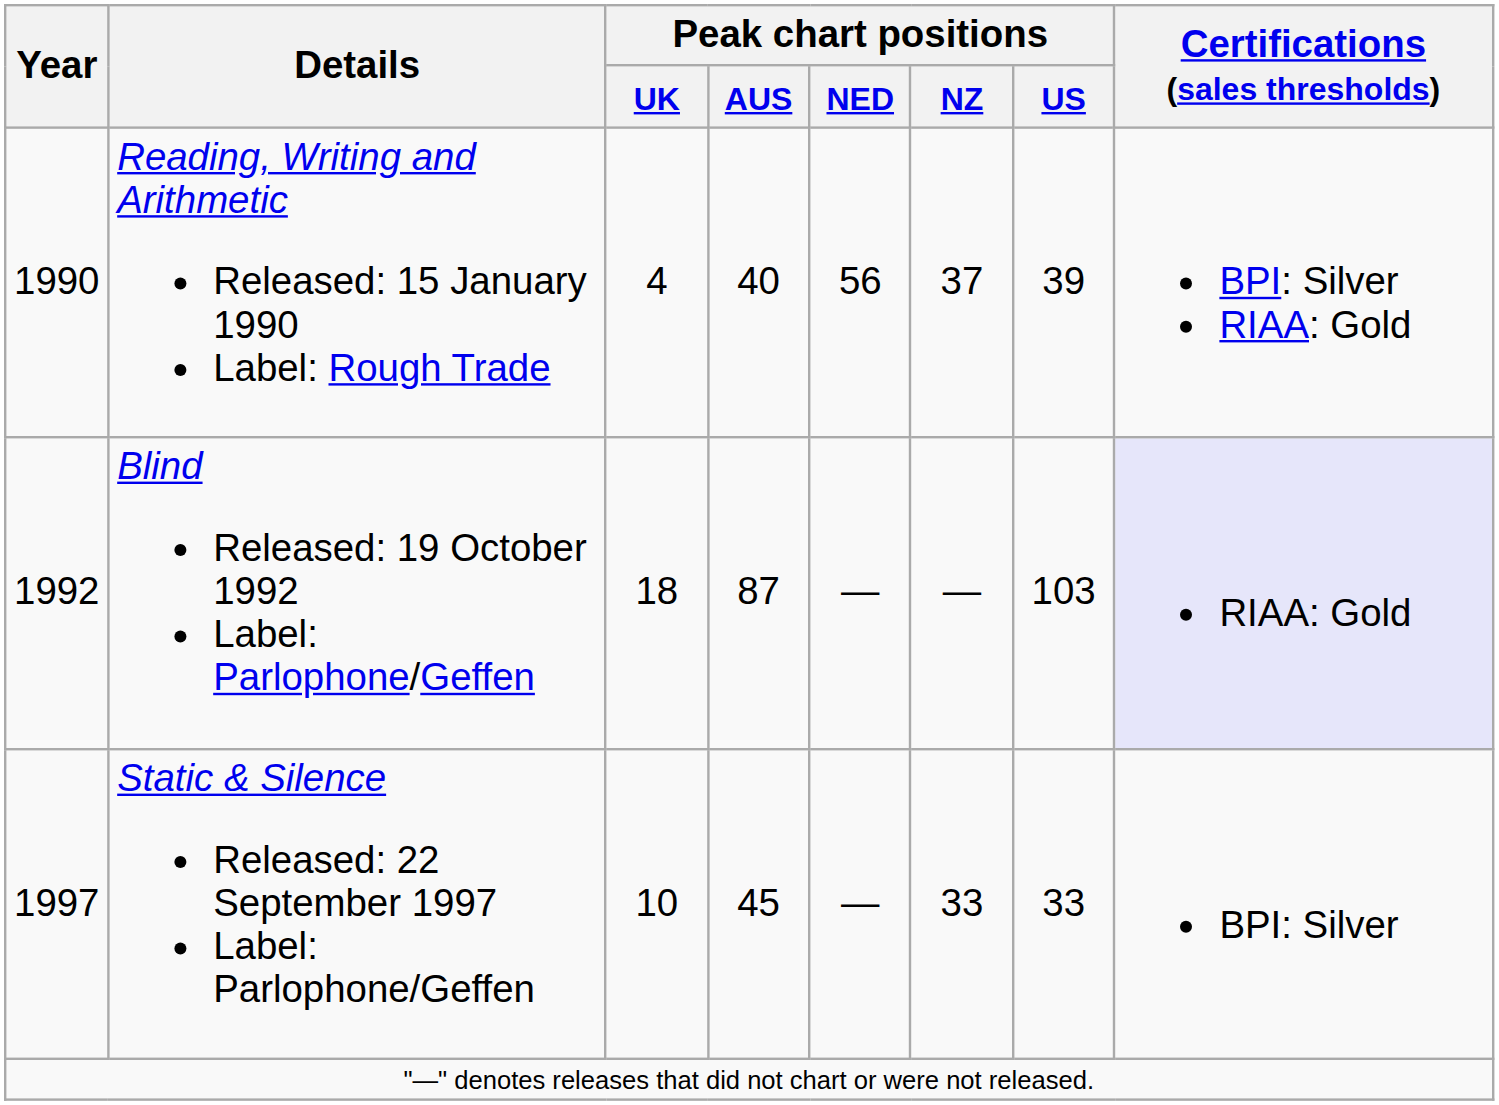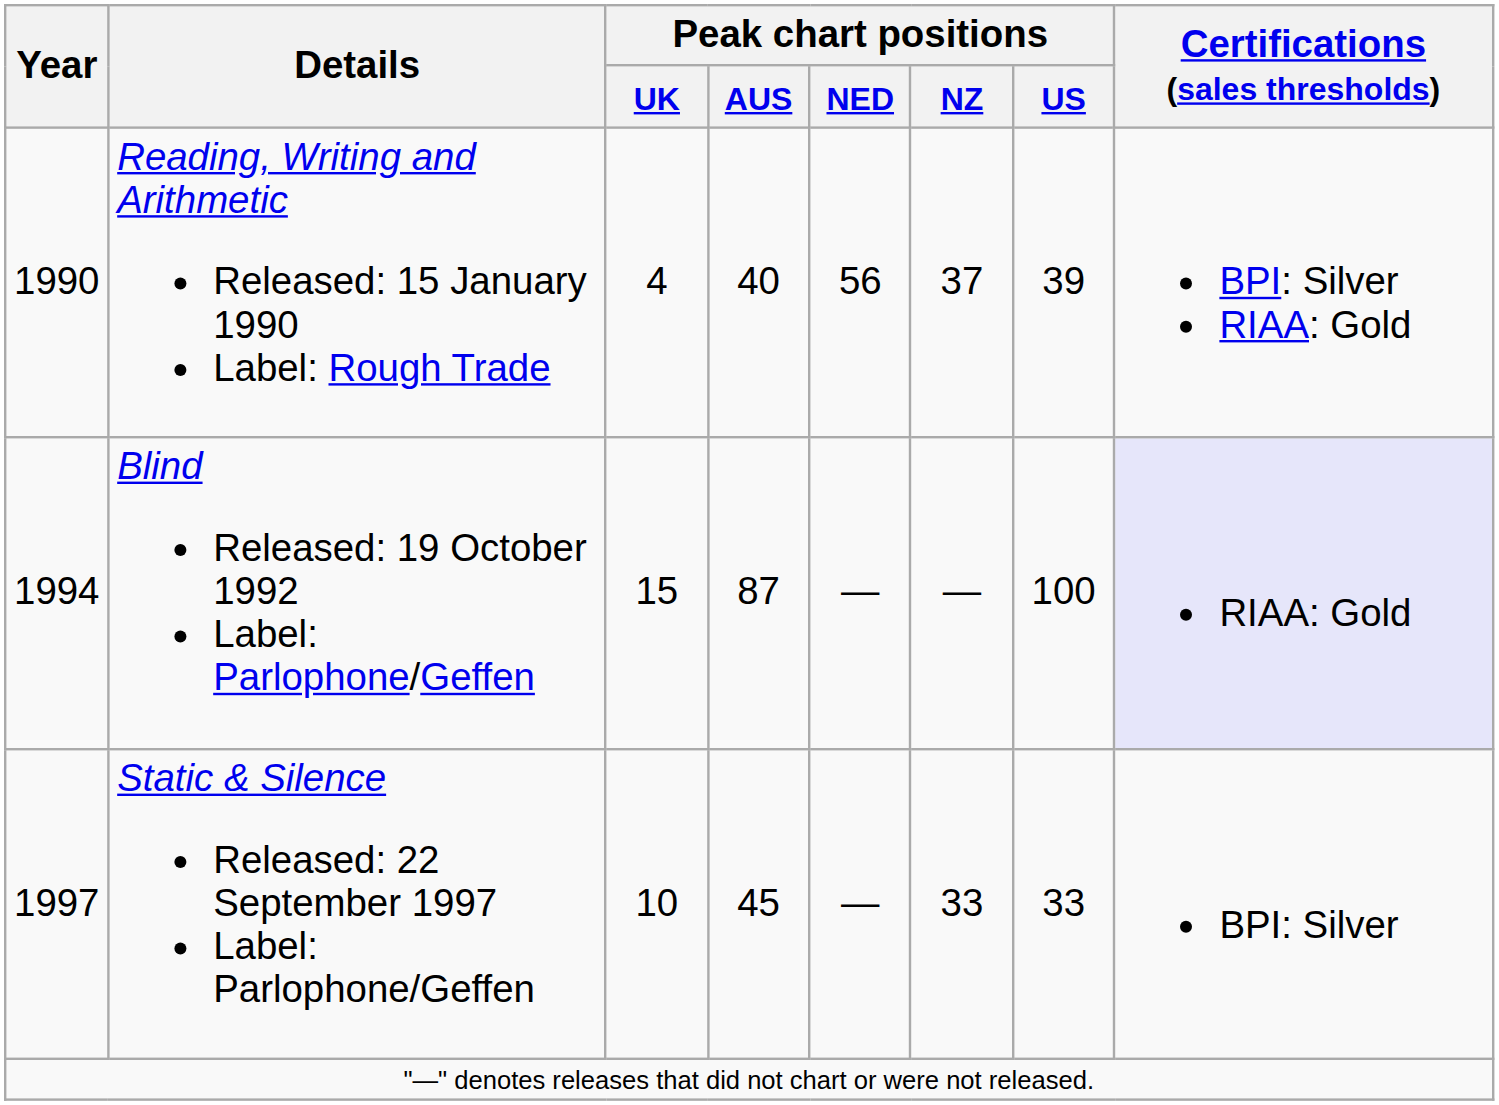 <table class="wikitable">
 <tr>
 <th rowspan="2">Year</th>
 <th rowspan="2" style="width:200px;">Details</th>
 <th colspan="5">Peak chart positions</th>
 <th rowspan="2" style="width:150px;"><a href='#'>Certifications</a><br><small>(<a href='#'>sales thresholds</a>)</small></th>
 </tr>
 <tr>
 <th width="35"><small><a href='#'>UK</a><br></small></th>
 <th width="35"><small><a href='#'>AUS</a></small><br></th>
 <th width="35"><small><a href='#'>NED</a></small><br></th>
 <th width="35"><small><a href='#'>NZ</a></small><br></th>
 <th width="35"><small><a href='#'>US</a></small><br></th>
 </tr>
 <tr>
 <td>1990</td>
 <td><em><a href='#'>Reading, Writing and Arithmetic</a></em><br><ul><li>Released: 15 January 1990</li><li>Label: <a href='#'>Rough Trade</a></li></ul></td>
 <td style="text-align:center;">4</td>
 <td style="text-align:center;">40</td>
 <td style="text-align:center;">56</td>
 <td style="text-align:center;">37</td>
 <td style="text-align:center;">39</td>
 <td><br><ul><li><a href='#'>BPI</a>: Silver</li><li><a href='#'>RIAA</a>: Gold</li></ul></td>
 </tr>
 <tr>
-<td>1992</td>
+<td>1994</td>
 <td><em><a href='#'>Blind</a></em><br><ul><li>Released: 19 October 1992</li><li>Label: <a href='#'>Parlophone</a>/<a href='#'>Geffen</a></li></ul></td>
-<td style="text-align:center;">18</td>
+<td style="text-align:center;">15</td>
 <td style="text-align:center;">87</td>
 <td style="text-align:center;">—</td>
 <td style="text-align:center;">—</td>
-<td style="text-align:center;">103</td>
+<td style="text-align:center;">100</td>
 <td style="background: lavender;"><br><ul><li>RIAA: Gold</li></ul></td>
 </tr>
 <tr>
 <td>1997</td>
 <td><em><a href='#'>Static & Silence</a></em><br><ul><li>Released: 22 September 1997</li><li>Label: Parlophone/Geffen</li></ul></td>
 <td style="text-align:center;">10</td>
 <td style="text-align:center;">45</td>
 <td style="text-align:center;">—</td>
 <td style="text-align:center;">33</td>
 <td style="text-align:center;">33</td>
 <td><br><ul><li>BPI: Silver</li></ul></td>
 </tr>
 <tr>
 <td colspan="11" style="text-align:center; font-size:8pt;">"—" denotes releases that did not chart or were not released.</td>
 </tr>
 </table>
